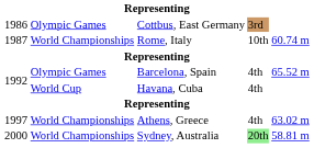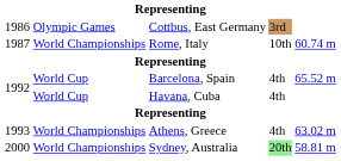 <table>
 <tr>
 <th colspan="5">Representing </th>
 </tr>
 <tr>
 <td>1986</td>
 <td><a href='#'>Olympic Games</a></td>
 <td><a href='#'>Cottbus</a>, East Germany</td>
 <td bgcolor="cc9966">3rd</td>
 <td></td>
 </tr>
 <tr>
 <td>1987</td>
 <td><a href='#'>World Championships</a></td>
 <td><a href='#'>Rome</a>, Italy</td>
 <td>10th</td>
 <td><a href='#'>60.74 m</a></td>
 </tr>
 <tr>
 <th colspan="5">Representing </th>
 </tr>
 <tr>
 <td rowspan=2>1992</td>
-<td><a href='#'>Olympic Games</a></td>
+<td><a href='#'>World Cup</a></td>
 <td><a href='#'>Barcelona</a>, Spain</td>
 <td>4th</td>
 <td><a href='#'>65.52 m</a></td>
 </tr>
 <tr>
 <td><a href='#'>World Cup</a></td>
 <td><a href='#'>Havana</a>, Cuba</td>
 <td>4th</td>
 <td></td>
 </tr>
 <tr>
 <th colspan="5">Representing </th>
 </tr>
 <tr>
-<td>1997</td>
+<td>1993</td>
 <td><a href='#'>World Championships</a></td>
 <td><a href='#'>Athens</a>, Greece</td>
 <td>4th</td>
 <td><a href='#'>63.02 m</a></td>
 </tr>
 <tr>
 <td>2000</td>
 <td><a href='#'>World Championships</a></td>
 <td><a href='#'>Sydney</a>, Australia</td>
 <td style="background: lightgreen;">20th</td>
 <td><a href='#'>58.81 m</a></td>
 </tr>
 </table>
